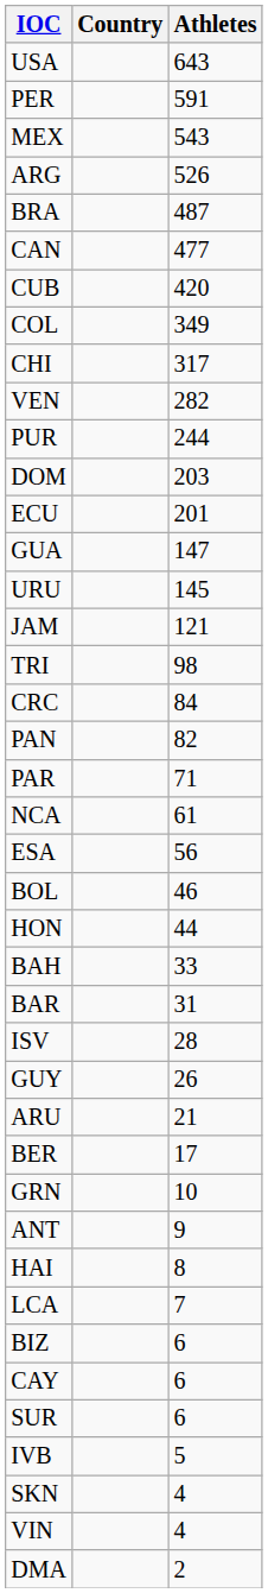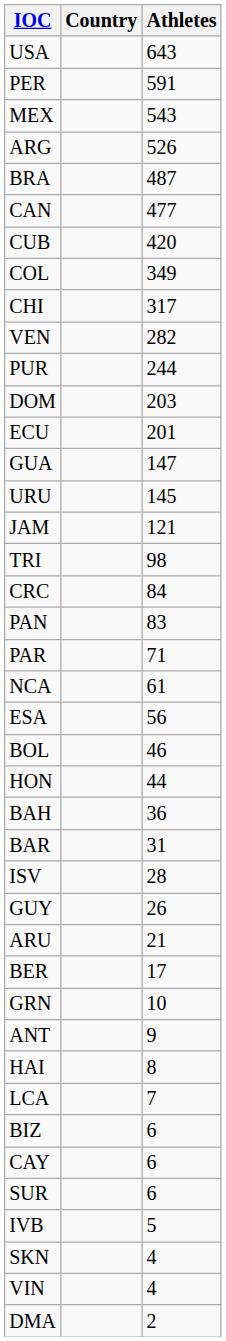 <table class="wikitable collapsible collapsed sortable" style="border:0;">
 <tr>
 <th><a href='#'>IOC</a></th>
 <th>Country</th>
 <th>Athletes</th>
 </tr>
 <tr>
 <td>USA</td>
 <td></td>
 <td>643</td>
 </tr>
 <tr>
 <td>PER</td>
 <td></td>
 <td>591</td>
 </tr>
 <tr>
 <td>MEX</td>
 <td></td>
 <td>543</td>
 </tr>
 <tr>
 <td>ARG</td>
 <td></td>
 <td>526</td>
 </tr>
 <tr>
 <td>BRA</td>
 <td></td>
 <td>487</td>
 </tr>
 <tr>
 <td>CAN</td>
 <td></td>
 <td>477</td>
 </tr>
 <tr>
 <td>CUB</td>
 <td></td>
 <td>420</td>
 </tr>
 <tr>
 <td>COL</td>
 <td></td>
 <td>349</td>
 </tr>
 <tr>
 <td>CHI</td>
 <td></td>
 <td>317</td>
 </tr>
 <tr>
 <td>VEN</td>
 <td></td>
 <td>282</td>
 </tr>
 <tr>
 <td>PUR</td>
 <td></td>
 <td>244</td>
 </tr>
 <tr>
 <td>DOM</td>
 <td></td>
 <td>203</td>
 </tr>
 <tr>
 <td>ECU</td>
 <td></td>
 <td>201</td>
 </tr>
 <tr>
 <td>GUA</td>
 <td></td>
 <td>147</td>
 </tr>
 <tr>
 <td>URU</td>
 <td></td>
 <td>145</td>
 </tr>
 <tr>
 <td>JAM</td>
 <td></td>
 <td>121</td>
 </tr>
 <tr>
 <td>TRI</td>
 <td></td>
 <td>98</td>
 </tr>
 <tr>
 <td>CRC</td>
 <td></td>
 <td>84</td>
 </tr>
 <tr>
 <td>PAN</td>
 <td></td>
-<td>82</td>
+<td>83</td>
 </tr>
 <tr>
 <td>PAR</td>
 <td></td>
 <td>71</td>
 </tr>
 <tr>
 <td>NCA</td>
 <td></td>
 <td>61</td>
 </tr>
 <tr>
 <td>ESA</td>
 <td></td>
 <td>56</td>
 </tr>
 <tr>
 <td>BOL</td>
 <td></td>
 <td>46</td>
 </tr>
 <tr>
 <td>HON</td>
 <td></td>
 <td>44</td>
 </tr>
 <tr>
 <td>BAH</td>
 <td></td>
-<td>33</td>
+<td>36</td>
 </tr>
 <tr>
 <td>BAR</td>
 <td></td>
 <td>31</td>
 </tr>
 <tr>
 <td>ISV</td>
 <td></td>
 <td>28</td>
 </tr>
 <tr>
 <td>GUY</td>
 <td></td>
 <td>26</td>
 </tr>
 <tr>
 <td>ARU</td>
 <td></td>
 <td>21</td>
 </tr>
 <tr>
 <td>BER</td>
 <td></td>
 <td>17</td>
 </tr>
 <tr>
 <td>GRN</td>
 <td></td>
 <td>10</td>
 </tr>
 <tr>
 <td>ANT</td>
 <td></td>
 <td>9</td>
 </tr>
 <tr>
 <td>HAI</td>
 <td></td>
 <td>8</td>
 </tr>
 <tr>
 <td>LCA</td>
 <td></td>
 <td>7</td>
 </tr>
 <tr>
 <td>BIZ</td>
 <td></td>
 <td>6</td>
 </tr>
 <tr>
 <td>CAY</td>
 <td></td>
 <td>6</td>
 </tr>
 <tr>
 <td>SUR</td>
 <td></td>
 <td>6</td>
 </tr>
 <tr>
 <td>IVB</td>
 <td></td>
 <td>5</td>
 </tr>
 <tr>
 <td>SKN</td>
 <td></td>
 <td>4</td>
 </tr>
 <tr>
 <td>VIN</td>
 <td></td>
 <td>4</td>
 </tr>
 <tr>
 <td>DMA</td>
 <td></td>
 <td>2</td>
 </tr>
 </table>
